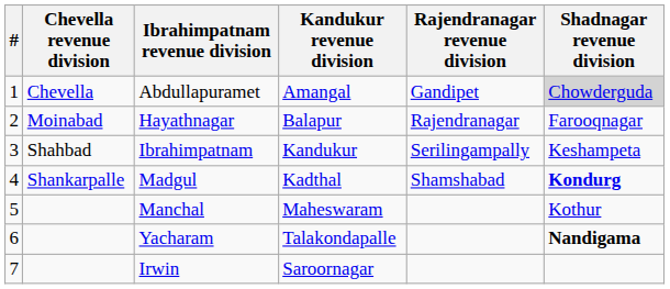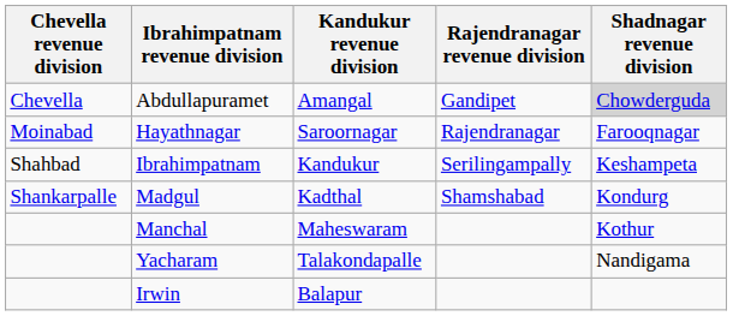 <table class="wikitable" style="width:425pt;">
 <tr>
-<th>#</th>
 <th>Chevella revenue division</th>
 <th>Ibrahimpatnam revenue division</th>
 <th>Kandukur revenue division</th>
 <th>Rajendranagar revenue division</th>
 <th>Shadnagar revenue division</th>
 </tr>
 <tr>
-<td>1</td>
 <td><a href='#'>Chevella</a></td>
 <td>Abdullapuramet</td>
 <td><a href='#'>Amangal</a></td>
 <td><a href='#'>Gandipet</a></td>
 <td style="background: lightgrey;"><a href='#'>Chowderguda</a></td>
 </tr>
 <tr>
-<td>2</td>
 <td><a href='#'>Moinabad</a></td>
 <td><a href='#'>Hayathnagar</a></td>
-<td><a href='#'>Balapur</a></td>
+<td><a href='#'>Saroornagar</a></td>
 <td><a href='#'>Rajendranagar</a></td>
 <td><a href='#'>Farooqnagar</a></td>
 </tr>
 <tr>
-<td>3</td>
 <td>Shahbad</td>
 <td><a href='#'>Ibrahimpatnam</a></td>
 <td><a href='#'>Kandukur</a></td>
 <td><a href='#'>Serilingampally</a></td>
 <td><a href='#'>Keshampeta</a></td>
 </tr>
 <tr>
-<td>4</td>
 <td><a href='#'>Shankarpalle</a></td>
 <td><a href='#'>Madgul</a></td>
 <td><a href='#'>Kadthal</a></td>
 <td><a href='#'>Shamshabad</a></td>
-<td><strong><a href='#'>Kondurg</a></strong></td>
+<td><a href='#'>Kondurg</a></td>
 </tr>
 <tr>
-<td>5</td>
 <td></td>
 <td><a href='#'>Manchal</a></td>
 <td><a href='#'>Maheswaram</a></td>
 <td></td>
 <td><a href='#'>Kothur</a></td>
 </tr>
 <tr>
-<td>6</td>
 <td></td>
 <td><a href='#'>Yacharam</a></td>
 <td><a href='#'>Talakondapalle</a></td>
 <td></td>
-<td><strong>Nandigama</strong></td>
+<td>Nandigama</td>
 </tr>
 <tr>
-<td>7</td>
 <td></td>
 <td><a href='#'>Irwin</a></td>
-<td><a href='#'>Saroornagar</a></td>
+<td><a href='#'>Balapur</a></td>
 <td></td>
 <td></td>
 </tr>
 </table>
